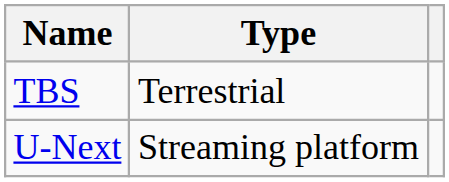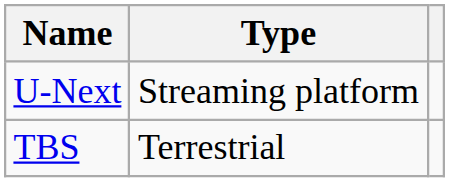 <table class="wikitable sortable">
 <tr>
 <th>Name</th>
 <th>Type</th>
 <th class="unsortable"></th>
 </tr>
 <tr>
+<td><a href='#'>U-Next</a></td>
+<td>Streaming platform</td>
+<td></td>
+</tr>
+<tr>
 <td><a href='#'>TBS</a></td>
 <td>Terrestrial</td>
 <td></td>
 </tr>
-<tr>
-<td><a href='#'>U-Next</a></td>
-<td>Streaming platform</td>
-<td></td>
-</tr>
 </table>
